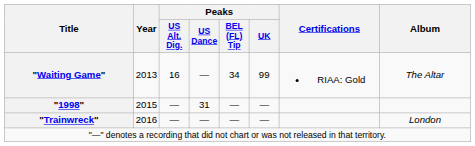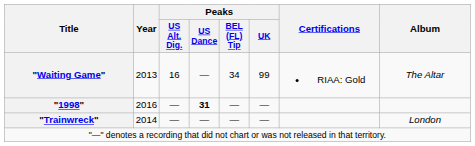 <table class="wikitable plainrowheaders" style="text-align:center">
 <tr>
 <th scope="col" rowspan="2" style="width:13em;">Title</th>
 <th scope="col" rowspan="2" style="width:1em;">Year</th>
 <th scope="col" colspan="4">Peaks</th>
 <th scope="col" rowspan="2" style="width:10em;"><a href='#'>Certifications</a></th>
 <th scope="col" rowspan="2" style="width:9em;">Album</th>
 </tr>
 <tr>
 <th scope="col" style="width:3em;font-size:90%;"><a href='#'>US<br>Alt. Dig.</a><br></th>
 <th scope="col" style="width:3em;font-size:90%;"><a href='#'>US<br>Dance</a><br></th>
 <th scope="col" style="width:3em;font-size:90%;"><a href='#'>BEL<br>(FL)<br>Tip</a><br></th>
 <th scope="col" style="width:3em;font-size:90%;"><a href='#'>UK</a><br></th>
 </tr>
 <tr>
 <th scope="row">"<a href='#'>Waiting Game</a>"</th>
 <td>2013</td>
 <td>16</td>
 <td>—</td>
 <td>34</td>
 <td>99</td>
 <td><br><ul><li>RIAA: Gold</li></ul></td>
 <td><em>The Altar</em></td>
 </tr>
 <tr>
 <th scope="row">"<a href='#'>1998</a>"<br></th>
-<td>2015</td>
+<td>2016</td>
 <td>—</td>
-<td>31</td>
+<td><strong>31</strong></td>
 <td>—</td>
 <td>—</td>
 <td></td>
 <td></td>
 </tr>
 <tr>
 <th scope="row">"<a href='#'>Trainwreck</a>"</th>
-<td>2016</td>
+<td>2014</td>
 <td>—</td>
 <td>—</td>
 <td>—</td>
 <td>—</td>
 <td></td>
 <td><em>London</em></td>
 </tr>
 <tr>
 <td colspan="10" style="font-size:90%">"—" denotes a recording that did not chart or was not released in that territory.</td>
 </tr>
 </table>
